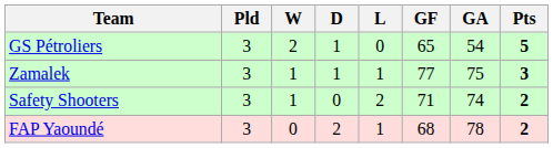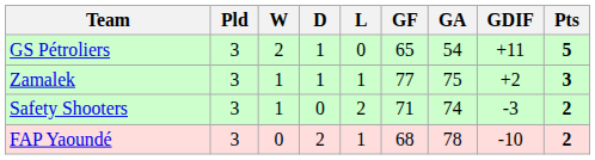 <table class=wikitable style="text-align:center" width=500>
 <tr>
 <th width=25%>Team</th>
 <th width=5%>Pld</th>
 <th width=5%>W</th>
 <th width=5%>D</th>
 <th width=5%>L</th>
 <th width=5%>GF</th>
 <th width=5%>GA</th>
+<th width=5%>GDIF</th>
 <th width=5%>Pts</th>
 </tr>
 <tr bgcolor=#ccffcc>
 <td align="left"> <a href='#'>GS Pétroliers</a></td>
 <td>3</td>
 <td>2</td>
 <td>1</td>
 <td>0</td>
 <td>65</td>
 <td>54</td>
+<td>+11</td>
 <td><strong>5</strong></td>
 </tr>
 <tr bgcolor=#ccffcc>
 <td align="left"> <a href='#'>Zamalek</a></td>
 <td>3</td>
 <td>1</td>
 <td>1</td>
 <td>1</td>
 <td>77</td>
 <td>75</td>
+<td>+2</td>
 <td><strong>3</strong></td>
 </tr>
 <tr bgcolor=#ccffcc>
 <td align="left"> <a href='#'>Safety Shooters</a></td>
 <td>3</td>
 <td>1</td>
 <td>0</td>
 <td>2</td>
 <td>71</td>
 <td>74</td>
+<td>-3</td>
 <td><strong>2</strong></td>
 </tr>
 <tr bgcolor=#ffdddd>
 <td align="left"> <a href='#'>FAP Yaoundé</a></td>
 <td>3</td>
 <td>0</td>
 <td>2</td>
 <td>1</td>
 <td>68</td>
 <td>78</td>
+<td>-10</td>
 <td><strong>2</strong></td>
 </tr>
 </table>
